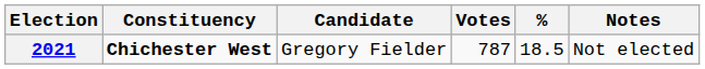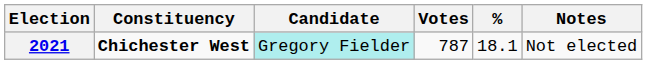 <table class="wikitable" style="text-align:right;">
 <tr>
 <th>Election</th>
 <th>Constituency</th>
 <th>Candidate</th>
 <th>Votes</th>
 <th>%</th>
 <th>Notes</th>
 </tr>
 <tr>
 <th><a href='#'>2021</a></th>
 <td align=left><strong>Chichester West</strong></td>
-<td align=left>Gregory Fielder</td>
+<td align=left style="background: paleturquoise;">Gregory Fielder</td>
 <td>787</td>
-<td>18.5</td>
+<td>18.1</td>
 <td>Not elected</td>
 </tr>
 </table>
